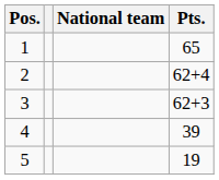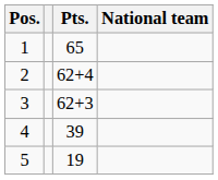 <table class=wikitable>
 <tr>
 <th>Pos.</th>
 <th></th>
+<th>Pts.</th>
 <th>National team</th>
-<th>Pts.</th>
 </tr>
 <tr align=center >
 <td>1</td>
 <td></td>
+<td>65</td>
 <td align=left></td>
-<td>65</td>
 </tr>
 <tr align=center >
 <td>2</td>
 <td></td>
+<td>62+4</td>
 <td align=left></td>
-<td>62+4</td>
 </tr>
 <tr align=center>
 <td>3</td>
 <td></td>
+<td>62+3</td>
 <td align=left></td>
-<td>62+3</td>
 </tr>
 <tr align=center>
 <td>4</td>
 <td></td>
+<td>39</td>
 <td align=left ></td>
-<td>39</td>
 </tr>
 <tr align=center>
 <td>5</td>
 <td></td>
+<td>19</td>
 <td align=left></td>
-<td>19</td>
 </tr>
 </table>
